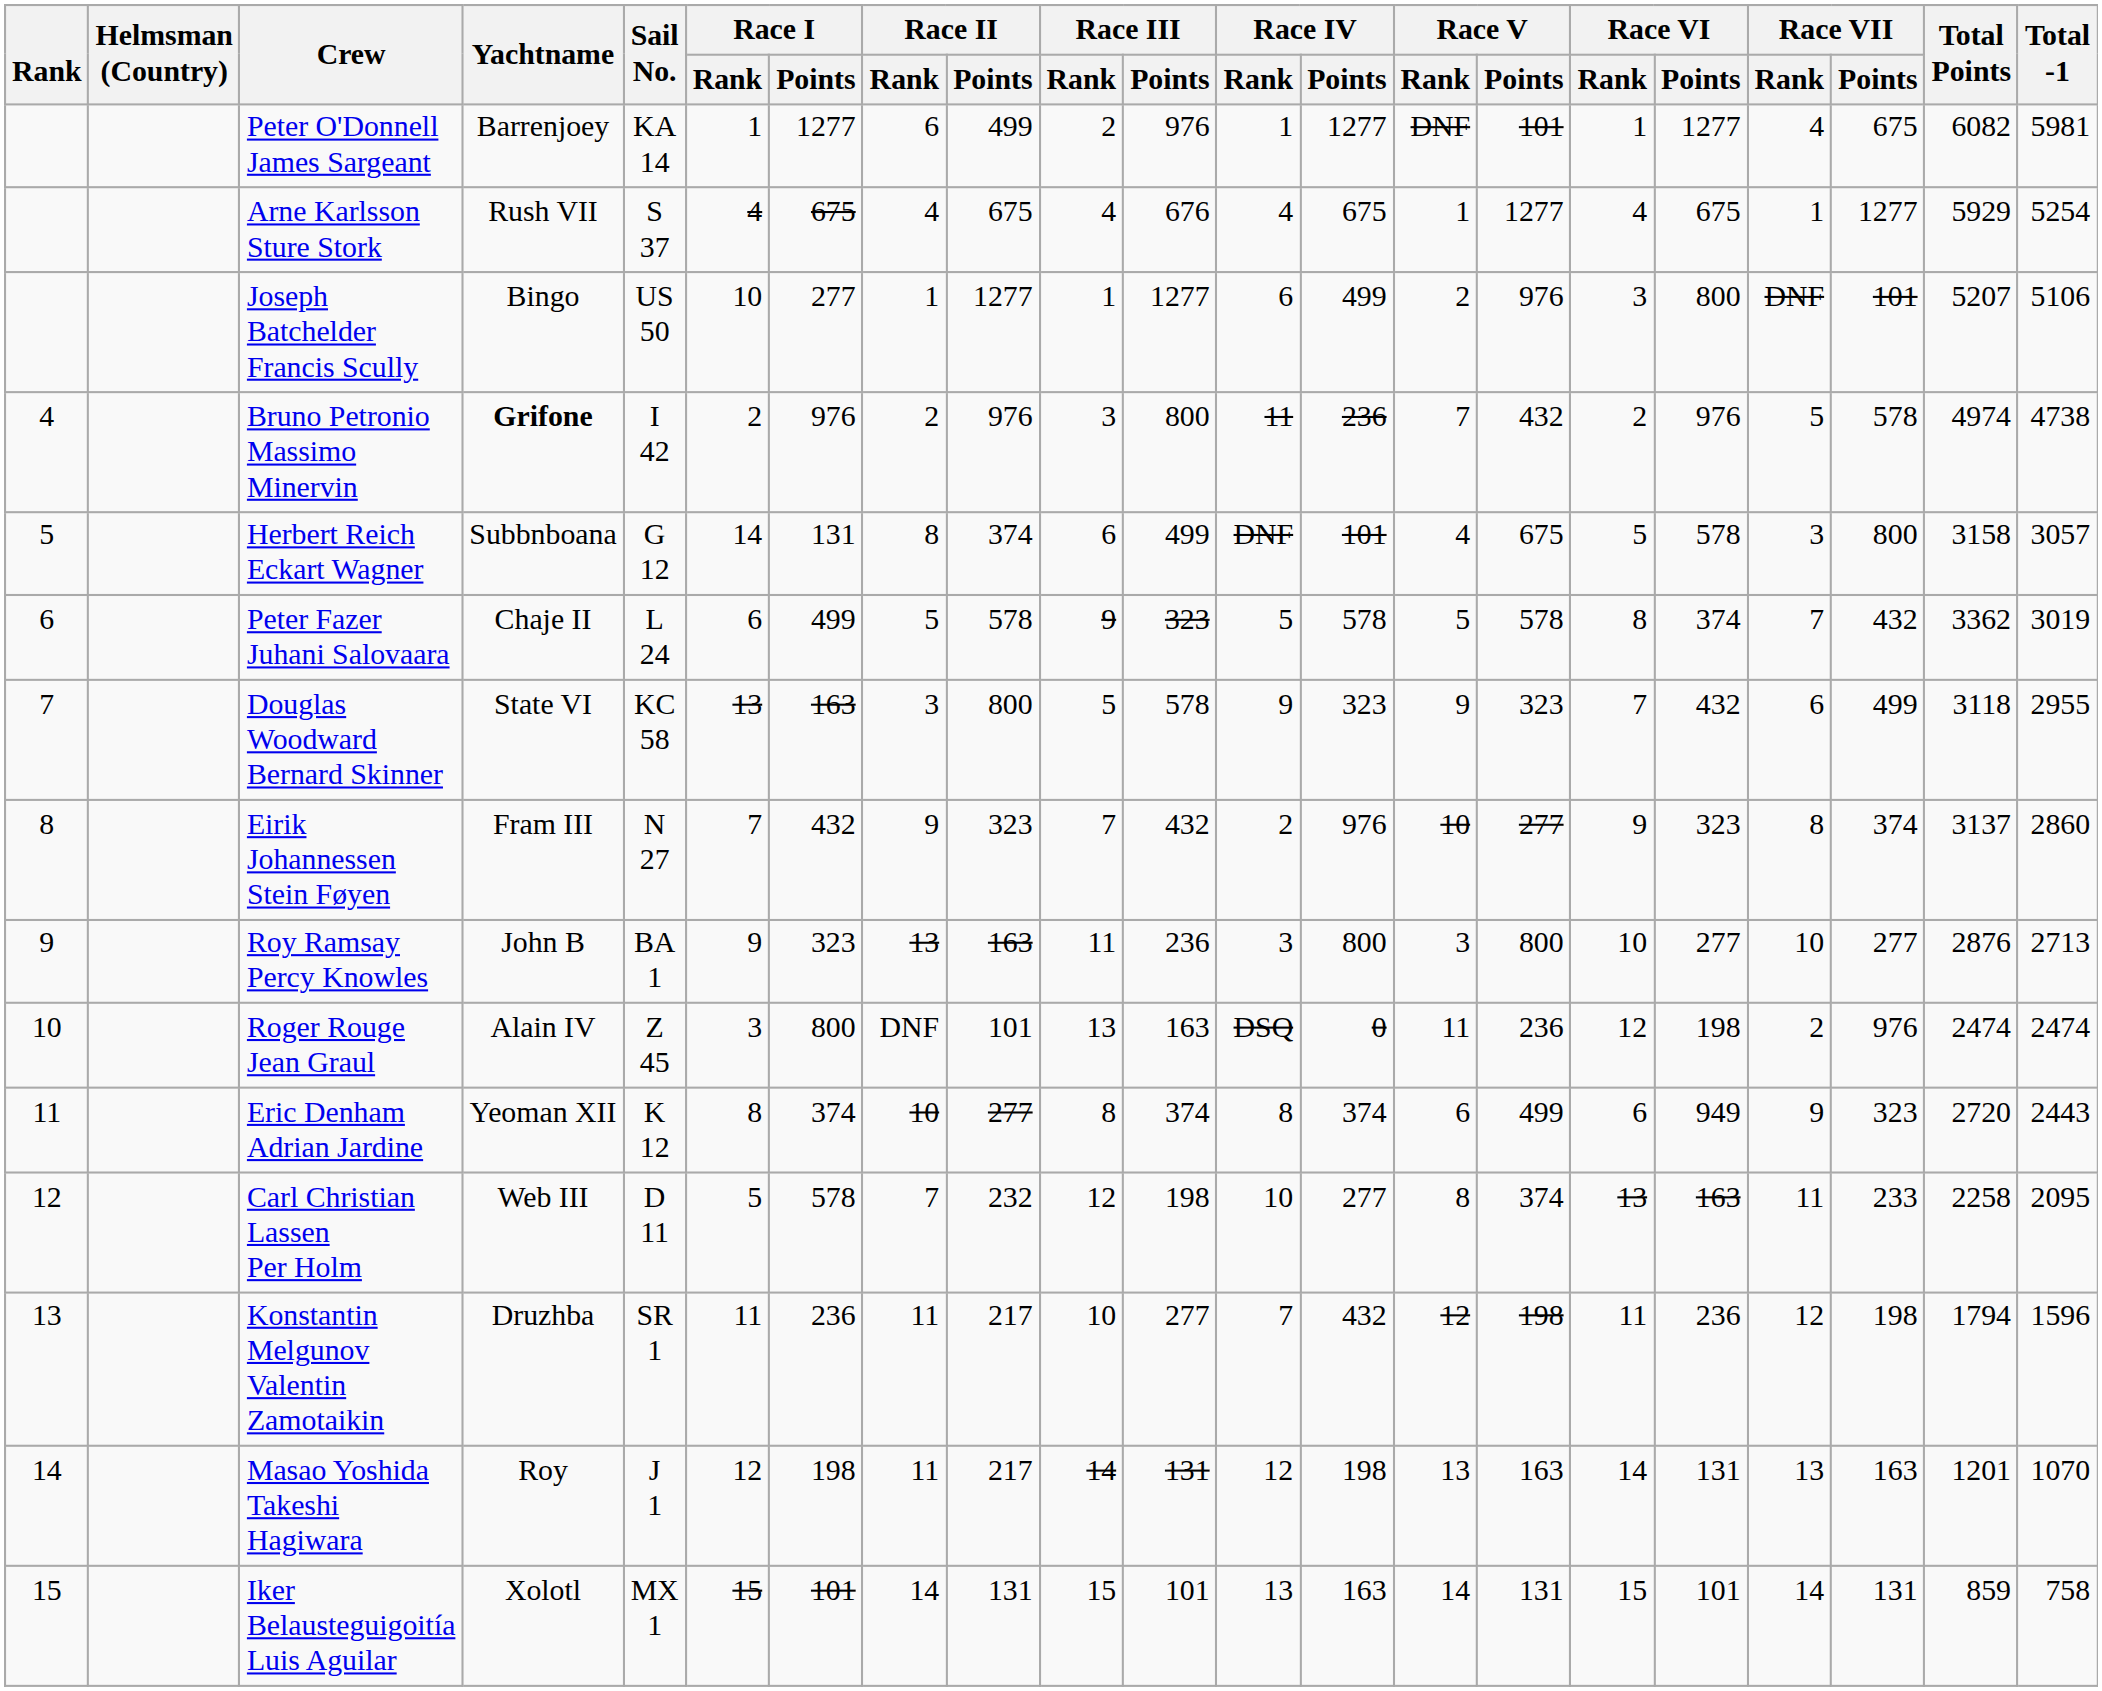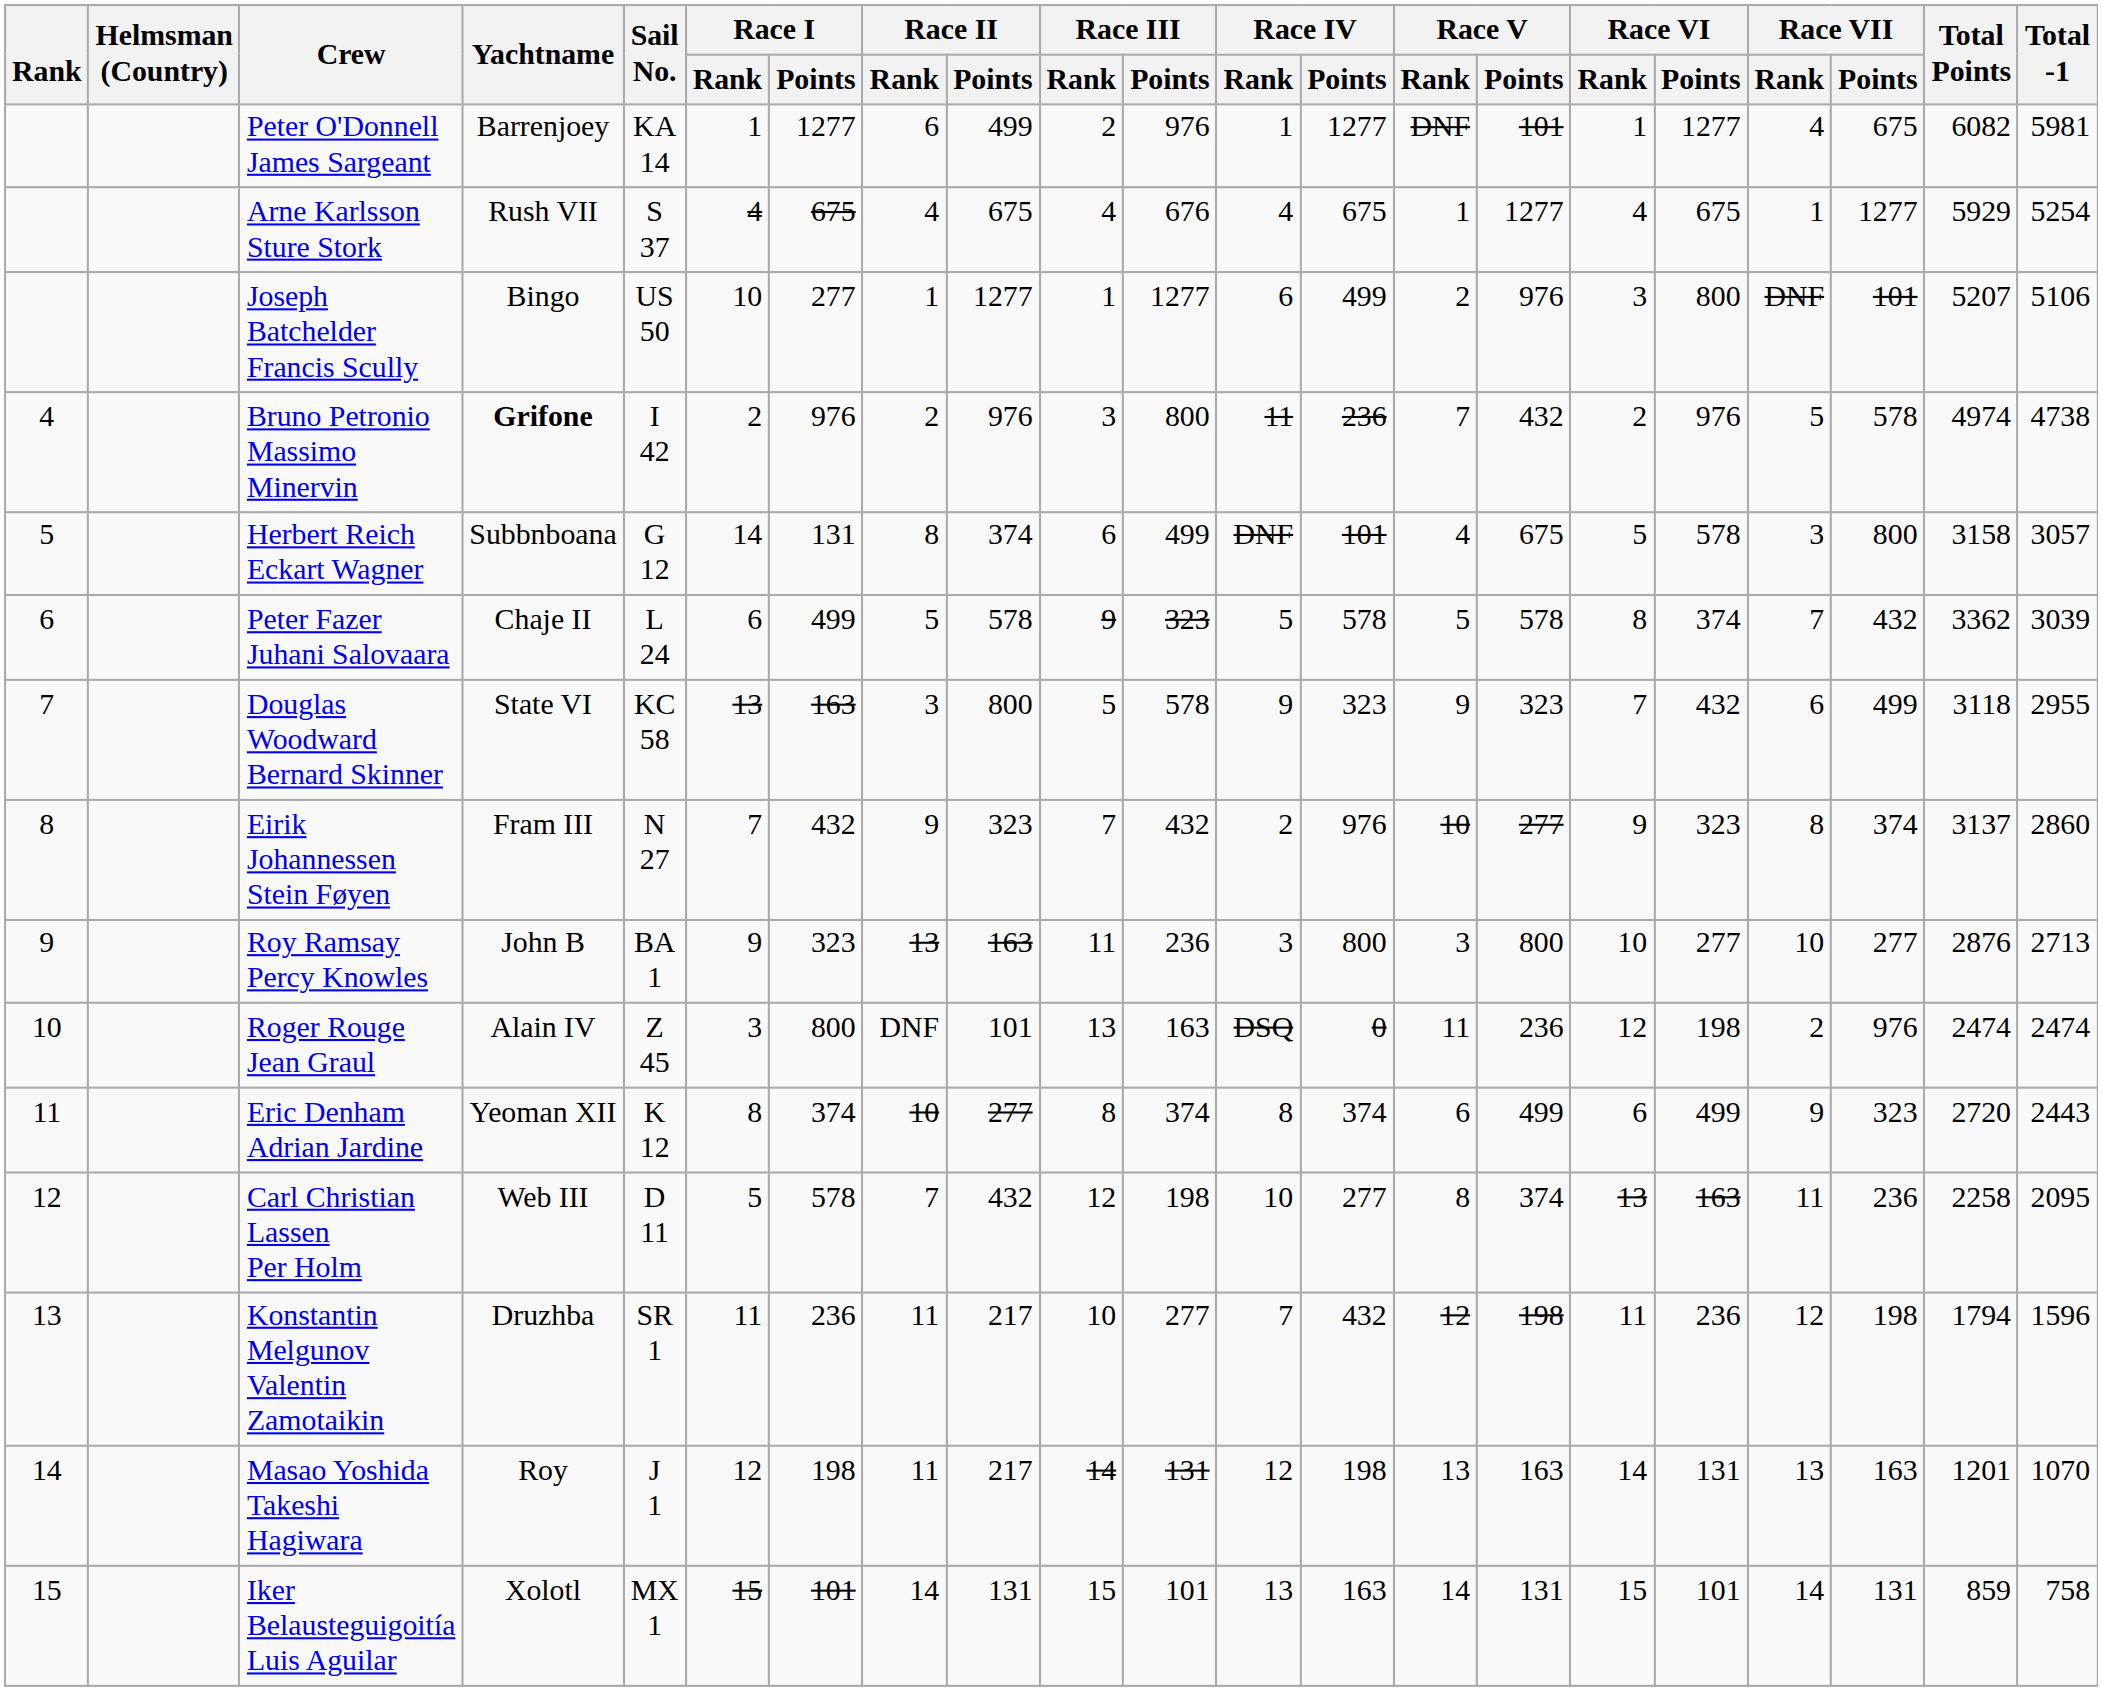 <table class="wikitable" style="text-align:right; font-size:90%">
 <tr>
 <th rowspan="2"><br>Rank</th>
 <th rowspan="2">Helmsman (Country)</th>
 <th rowspan="2">Crew</th>
 <th rowspan="2">Yachtname</th>
 <th rowspan="2">Sail No.</th>
 <th colspan="2">Race I</th>
 <th colspan="2">Race II</th>
 <th colspan="2">Race III</th>
 <th colspan="2">Race IV</th>
 <th colspan="2">Race V</th>
 <th colspan="2">Race VI</th>
 <th colspan="2">Race VII</th>
 <th rowspan="2">Total <br>Points <br></th>
 <th rowspan="2">Total<br>-1<br></th>
 </tr>
 <tr>
 <th>Rank</th>
 <th>Points</th>
 <th>Rank</th>
 <th>Points</th>
 <th>Rank</th>
 <th>Points</th>
 <th>Rank</th>
 <th>Points</th>
 <th>Rank</th>
 <th>Points</th>
 <th>Rank</th>
 <th>Points</th>
 <th>Rank</th>
 <th>Points</th>
 </tr>
 <tr style=vertical-align:top;>
 <td align=center></td>
 <td align=left></td>
 <td align=left><a href='#'>Peter O'Donnell</a>  <br><a href='#'>James Sargeant</a>  </td>
 <td align=center>Barrenjoey</td>
 <td align=center>KA<br>14</td>
 <td>1</td>
 <td>1277</td>
 <td>6</td>
 <td>499</td>
 <td>2</td>
 <td>976</td>
 <td>1</td>
 <td>1277</td>
 <td><s>DNF</s></td>
 <td><s>101</s></td>
 <td>1</td>
 <td>1277</td>
 <td>4</td>
 <td>675</td>
 <td>6082</td>
 <td>5981</td>
 </tr>
 <tr style=vertical-align:top;>
 <td align=center></td>
 <td align=left></td>
 <td align=left><a href='#'>Arne Karlsson</a>  <br><a href='#'>Sture Stork</a>  </td>
 <td align=center>Rush VII</td>
 <td align=center>S<br>37</td>
 <td><s>4</s></td>
 <td><s>675</s></td>
 <td>4</td>
 <td>675</td>
 <td>4</td>
 <td>676</td>
 <td>4</td>
 <td>675</td>
 <td>1</td>
 <td>1277</td>
 <td>4</td>
 <td>675</td>
 <td>1</td>
 <td>1277</td>
 <td>5929</td>
 <td>5254</td>
 </tr>
 <tr style=vertical-align:top;>
 <td align=center></td>
 <td align=left></td>
 <td align=left><a href='#'>Joseph Batchelder</a>  <br><a href='#'>Francis Scully</a>  </td>
 <td align=center>Bingo</td>
 <td align=center>US<br>50</td>
 <td>10</td>
 <td>277</td>
 <td>1</td>
 <td>1277</td>
 <td>1</td>
 <td>1277</td>
 <td>6</td>
 <td>499</td>
 <td>2</td>
 <td>976</td>
 <td>3</td>
 <td>800</td>
 <td><s>DNF</s></td>
 <td><s>101</s></td>
 <td>5207</td>
 <td>5106</td>
 </tr>
 <tr style=vertical-align:top;>
 <td align=center>4</td>
 <td align=left></td>
 <td align=left><a href='#'>Bruno Petronio</a>  <br><a href='#'>Massimo Minervin</a>  </td>
 <td align=center><strong>Grifone</strong></td>
 <td align=center>I<br>42</td>
 <td>2</td>
 <td>976</td>
 <td>2</td>
 <td>976</td>
 <td>3</td>
 <td>800</td>
 <td><s>11</s></td>
 <td><s>236</s></td>
 <td>7</td>
 <td>432</td>
 <td>2</td>
 <td>976</td>
 <td>5</td>
 <td>578</td>
 <td>4974</td>
 <td>4738</td>
 </tr>
 <tr style=vertical-align:top;>
 <td align=center>5</td>
 <td align=left></td>
 <td align=left><a href='#'>Herbert Reich</a>  <br><a href='#'>Eckart Wagner</a>  </td>
 <td align=center>Subbnboana</td>
 <td align=center>G<br>12</td>
 <td>14</td>
 <td>131</td>
 <td>8</td>
 <td>374</td>
 <td>6</td>
 <td>499</td>
 <td><s>DNF</s></td>
 <td><s>101</s></td>
 <td>4</td>
 <td>675</td>
 <td>5</td>
 <td>578</td>
 <td>3</td>
 <td>800</td>
 <td>3158</td>
 <td>3057</td>
 </tr>
 <tr style=vertical-align:top;>
 <td align=center>6</td>
 <td align=left></td>
 <td align=left><a href='#'>Peter Fazer</a>  <br><a href='#'>Juhani Salovaara</a>  </td>
 <td align=center>Chaje II</td>
 <td align=center>L<br>24</td>
 <td>6</td>
 <td>499</td>
 <td>5</td>
 <td>578</td>
 <td><s>9</s></td>
 <td><s>323</s></td>
 <td>5</td>
 <td>578</td>
 <td>5</td>
 <td>578</td>
 <td>8</td>
 <td>374</td>
 <td>7</td>
 <td>432</td>
 <td>3362</td>
-<td>3019</td>
+<td>3039</td>
 </tr>
 <tr style=vertical-align:top;>
 <td align=center>7</td>
 <td align=left></td>
 <td align=left><a href='#'>Douglas Woodward</a>  <br><a href='#'>Bernard Skinner</a>  </td>
 <td align=center>State VI</td>
 <td align=center>KC<br>58</td>
 <td><s>13</s></td>
 <td><s>163</s></td>
 <td>3</td>
 <td>800</td>
 <td>5</td>
 <td>578</td>
 <td>9</td>
 <td>323</td>
 <td>9</td>
 <td>323</td>
 <td>7</td>
 <td>432</td>
 <td>6</td>
 <td>499</td>
 <td>3118</td>
 <td>2955</td>
 </tr>
 <tr style=vertical-align:top;>
 <td align=center>8</td>
 <td align=left></td>
 <td align=left><a href='#'>Eirik Johannessen</a>  <br><a href='#'>Stein Føyen</a>  </td>
 <td align=center>Fram III</td>
 <td align=center>N<br>27</td>
 <td>7</td>
 <td>432</td>
 <td>9</td>
 <td>323</td>
 <td>7</td>
 <td>432</td>
 <td>2</td>
 <td>976</td>
 <td><s>10</s></td>
 <td><s>277</s></td>
 <td>9</td>
 <td>323</td>
 <td>8</td>
 <td>374</td>
 <td>3137</td>
 <td>2860</td>
 </tr>
 <tr style=vertical-align:top;>
 <td align=center>9</td>
 <td align=left></td>
 <td align=left><a href='#'>Roy Ramsay</a>  <br><a href='#'>Percy Knowles</a>  </td>
 <td align=center>John B</td>
 <td align=center>BA<br>1</td>
 <td>9</td>
 <td>323</td>
 <td><s>13</s></td>
 <td><s>163</s></td>
 <td>11</td>
 <td>236</td>
 <td>3</td>
 <td>800</td>
 <td>3</td>
 <td>800</td>
 <td>10</td>
 <td>277</td>
 <td>10</td>
 <td>277</td>
 <td>2876</td>
 <td>2713</td>
 </tr>
 <tr style=vertical-align:top;>
 <td align=center>10</td>
 <td align=left></td>
 <td align=left><a href='#'>Roger Rouge</a>  <br><a href='#'>Jean Graul</a>  </td>
 <td align=center>Alain IV</td>
 <td align=center>Z<br>45</td>
 <td>3</td>
 <td>800</td>
 <td>DNF</td>
 <td>101</td>
 <td>13</td>
 <td>163</td>
 <td><s>DSQ</s></td>
 <td><s>0</s></td>
 <td>11</td>
 <td>236</td>
 <td>12</td>
 <td>198</td>
 <td>2</td>
 <td>976</td>
 <td>2474</td>
 <td>2474</td>
 </tr>
 <tr style=vertical-align:top;>
 <td align=center>11</td>
 <td align=left></td>
 <td align=left><a href='#'>Eric Denham</a>  <br><a href='#'>Adrian Jardine</a>  </td>
 <td align=center>Yeoman XII</td>
 <td align=center>K<br>12</td>
 <td>8</td>
 <td>374</td>
 <td><s>10</s></td>
 <td><s>277</s></td>
 <td>8</td>
 <td>374</td>
 <td>8</td>
 <td>374</td>
 <td>6</td>
 <td>499</td>
 <td>6</td>
-<td>949</td>
+<td>499</td>
 <td>9</td>
 <td>323</td>
 <td>2720</td>
 <td>2443</td>
 </tr>
 <tr style=vertical-align:top;>
 <td align=center>12</td>
 <td align=left></td>
 <td align=left><a href='#'>Carl Christian Lassen</a>  <br><a href='#'>Per Holm</a>  </td>
 <td align=center>Web III</td>
 <td align=center>D<br>11</td>
 <td>5</td>
 <td>578</td>
 <td>7</td>
-<td>232</td>
+<td>432</td>
 <td>12</td>
 <td>198</td>
 <td>10</td>
 <td>277</td>
 <td>8</td>
 <td>374</td>
 <td><s>13</s></td>
 <td><s>163</s></td>
 <td>11</td>
-<td>233</td>
+<td>236</td>
 <td>2258</td>
 <td>2095</td>
 </tr>
 <tr style=vertical-align:top;>
 <td align=center>13</td>
 <td align=left></td>
 <td align=left><a href='#'>Konstantin Melgunov</a>  <br><a href='#'>Valentin Zamotaikin</a>  </td>
 <td align=center>Druzhba</td>
 <td align=center>SR<br>1</td>
 <td>11</td>
 <td>236</td>
 <td>11</td>
 <td>217</td>
 <td>10</td>
 <td>277</td>
 <td>7</td>
 <td>432</td>
 <td><s>12</s></td>
 <td><s>198</s></td>
 <td>11</td>
 <td>236</td>
 <td>12</td>
 <td>198</td>
 <td>1794</td>
 <td>1596</td>
 </tr>
 <tr style=vertical-align:top;>
 <td align=center>14</td>
 <td align=left></td>
 <td align=left><a href='#'>Masao Yoshida</a>  <br><a href='#'>Takeshi Hagiwara</a>  </td>
 <td align=center>Roy</td>
 <td align=center>J<br>1</td>
 <td>12</td>
 <td>198</td>
 <td>11</td>
 <td>217</td>
 <td><s>14</s></td>
 <td><s>131</s></td>
 <td>12</td>
 <td>198</td>
 <td>13</td>
 <td>163</td>
 <td>14</td>
 <td>131</td>
 <td>13</td>
 <td>163</td>
 <td>1201</td>
 <td>1070</td>
 </tr>
 <tr style=vertical-align:top;>
 <td align=center>15</td>
 <td align=left></td>
 <td align=left><a href='#'>Iker Belausteguigoitía</a>  <br><a href='#'>Luis Aguilar</a>  </td>
 <td align=center>Xolotl</td>
 <td align=center>MX<br>1</td>
 <td><s>15</s></td>
 <td><s>101</s></td>
 <td>14</td>
 <td>131</td>
 <td>15</td>
 <td>101</td>
 <td>13</td>
 <td>163</td>
 <td>14</td>
 <td>131</td>
 <td>15</td>
 <td>101</td>
 <td>14</td>
 <td>131</td>
 <td>859</td>
 <td>758</td>
 </tr>
 </table>
